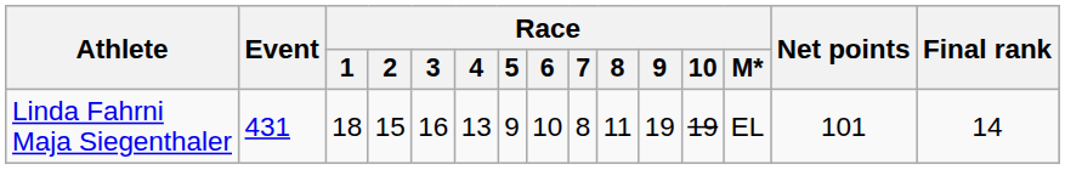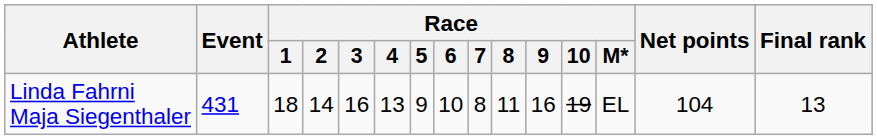 <table class="wikitable" style="font-size:90%">
 <tr>
 <th rowspan="2">Athlete</th>
 <th rowspan="2">Event</th>
 <th colspan=11>Race</th>
 <th rowspan=2>Net points</th>
 <th rowspan=2>Final rank</th>
 </tr>
 <tr style="font-size:95%">
 <th>1</th>
 <th>2</th>
 <th>3</th>
 <th>4</th>
 <th>5</th>
 <th>6</th>
 <th>7</th>
 <th>8</th>
 <th>9</th>
 <th>10</th>
 <th>M*</th>
 </tr>
 <tr align=center>
 <td align=left><a href='#'>Linda Fahrni</a><br><a href='#'>Maja Siegenthaler</a></td>
 <td align=left><a href='#'>431</a></td>
 <td>18</td>
-<td>15</td>
+<td>14</td>
 <td>16</td>
 <td>13</td>
 <td>9</td>
 <td>10</td>
 <td>8</td>
 <td>11</td>
-<td>19</td>
+<td>16</td>
 <td><s>19</s></td>
 <td>EL</td>
-<td>101</td>
-<td>14</td>
+<td>104</td>
+<td>13</td>
 </tr>
 </table>
